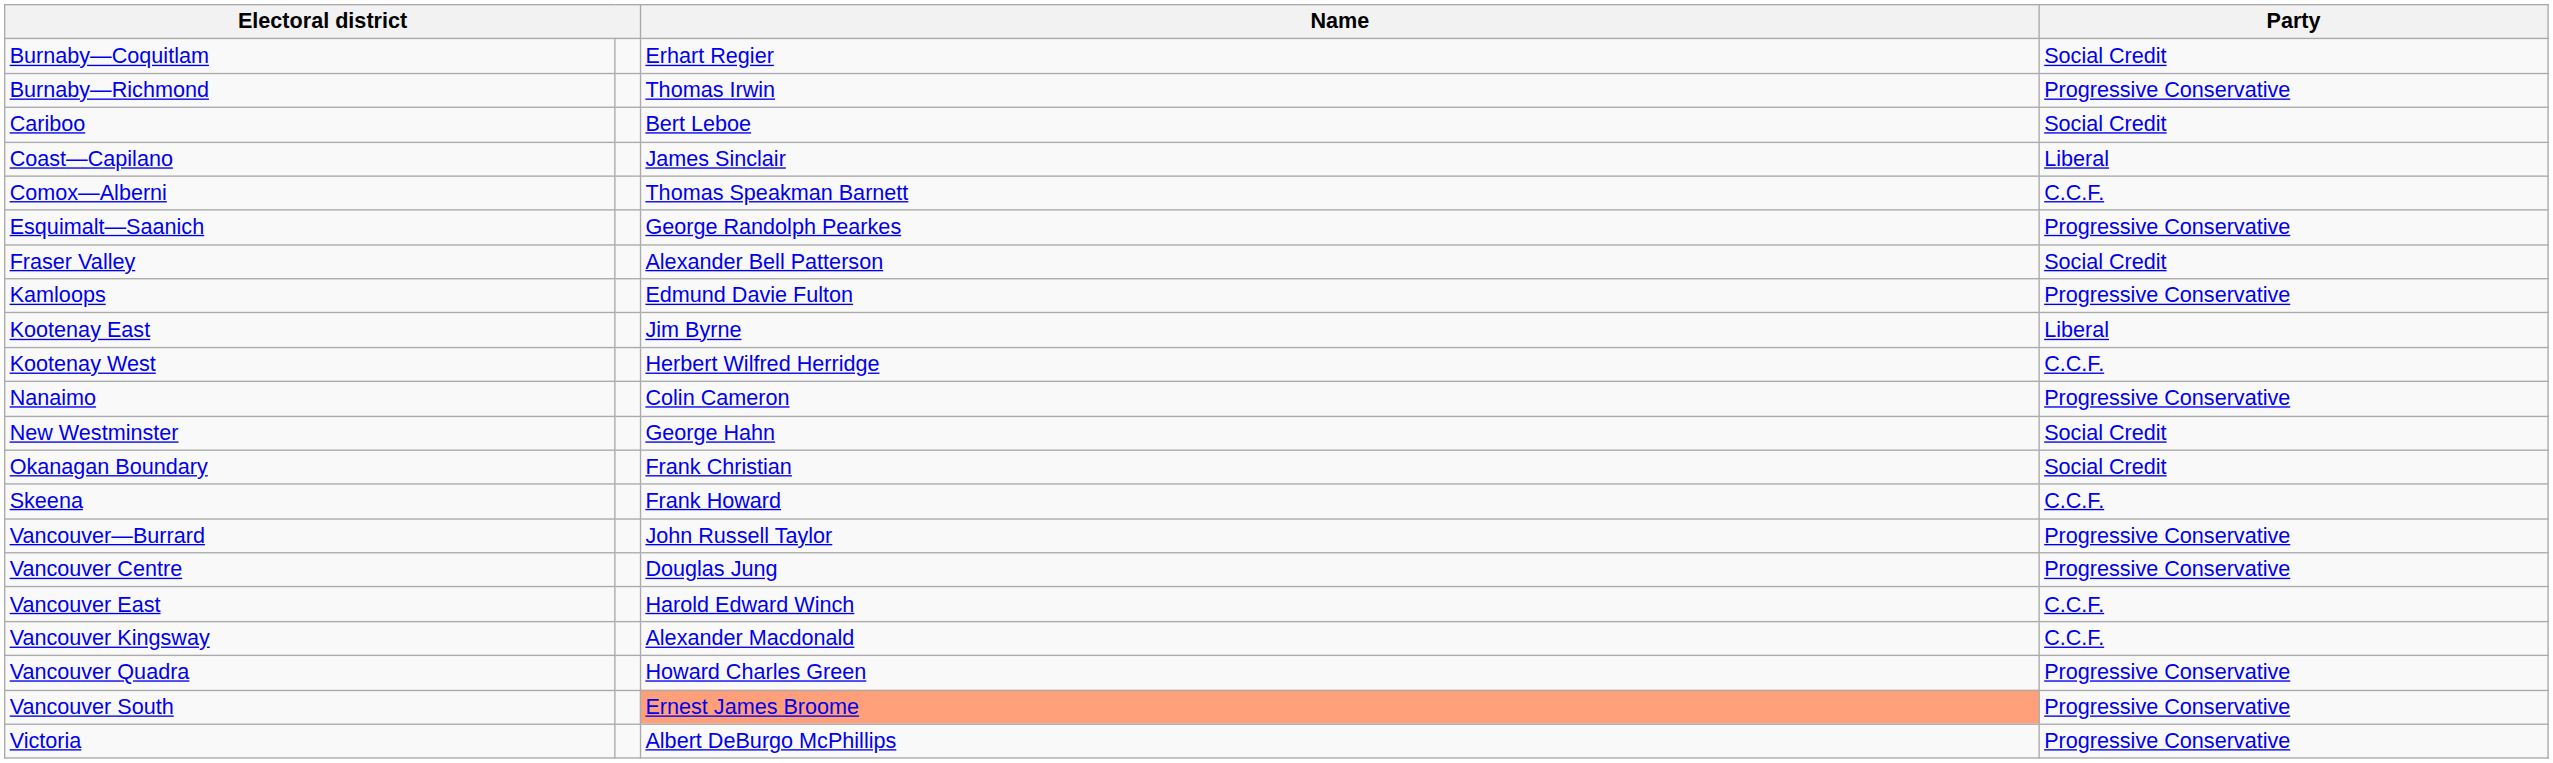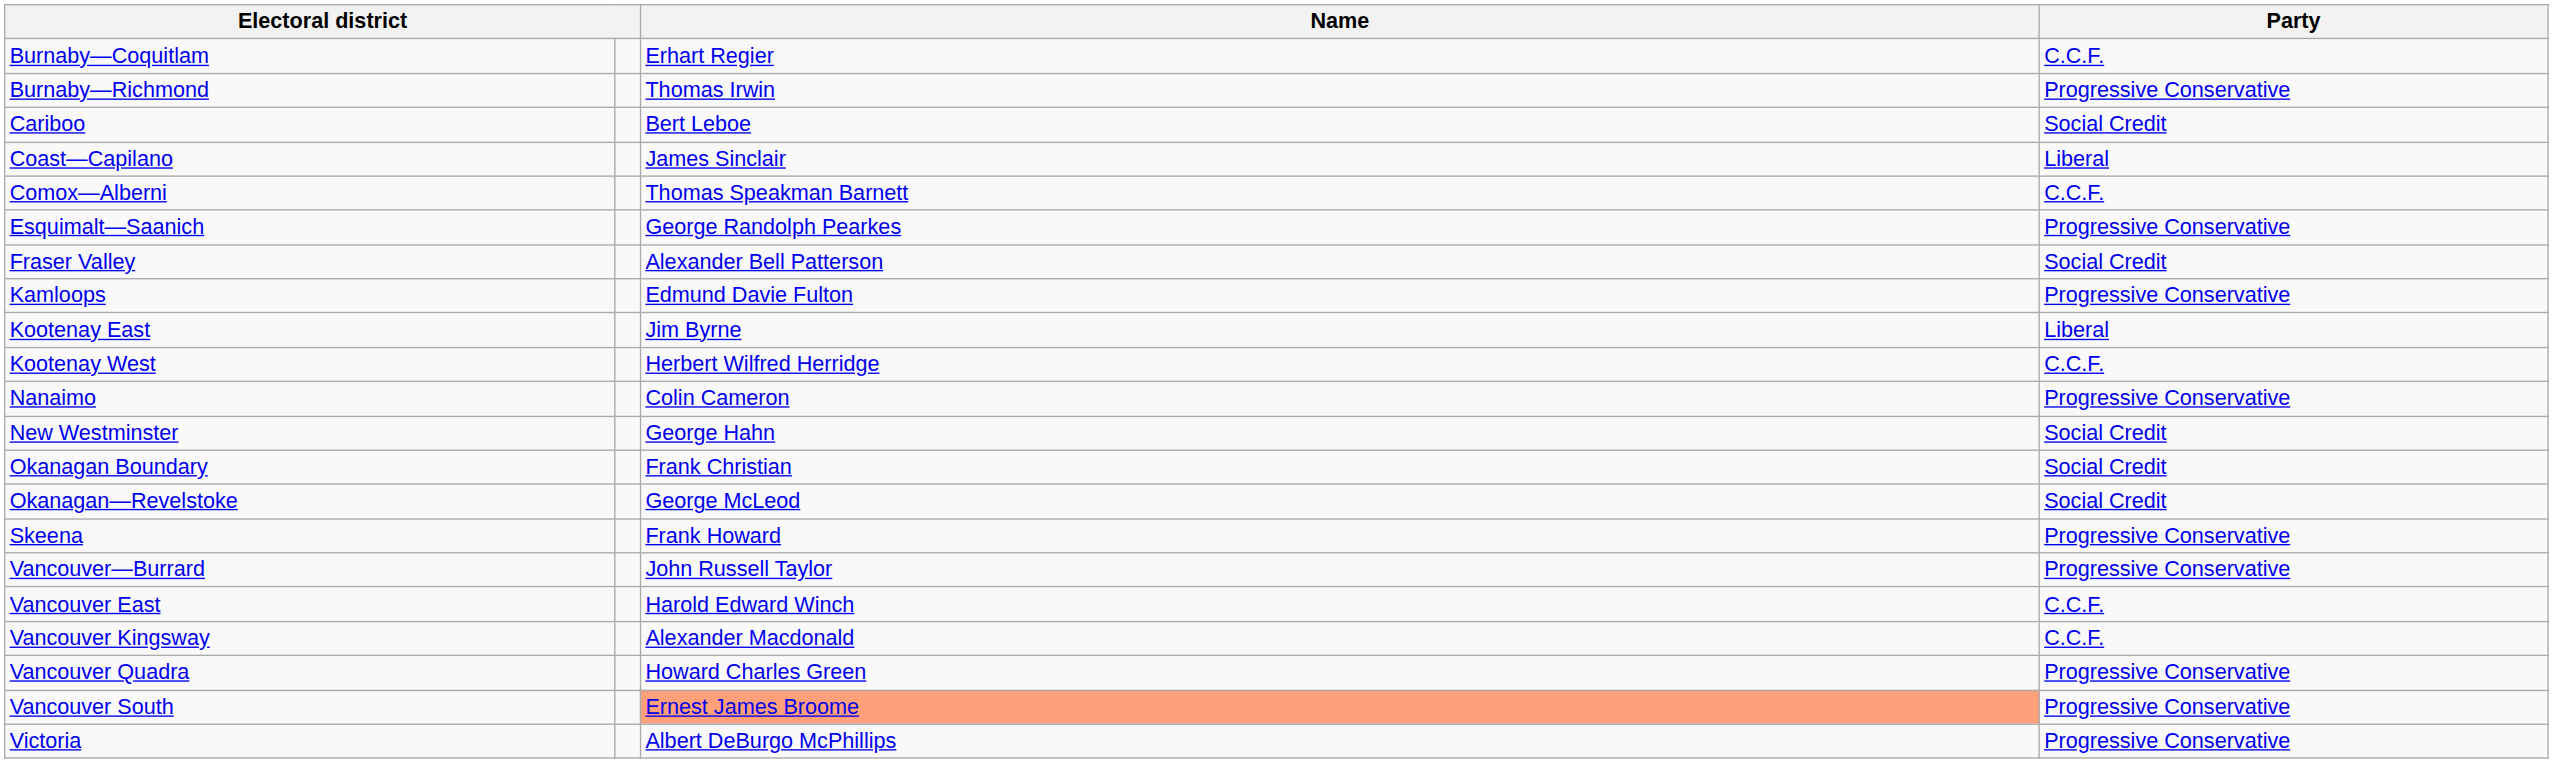 <table class="wikitable" width=95%>
 <tr>
 <th colspan=2 width=25%>Electoral district</th>
 <th>Name</th>
 <th width=20%>Party</th>
 </tr>
 <tr>
 <td width=24%><a href='#'>Burnaby—Coquitlam</a></td>
 <td></td>
 <td><a href='#'>Erhart Regier</a></td>
-<td><a href='#'>Social Credit</a></td>
+<td><a href='#'>C.C.F.</a></td>
 </tr>
 <tr>
 <td><a href='#'>Burnaby—Richmond</a></td>
 <td></td>
 <td><a href='#'>Thomas Irwin</a></td>
 <td><a href='#'>Progressive Conservative</a></td>
 </tr>
 <tr>
 <td><a href='#'>Cariboo</a></td>
 <td></td>
 <td><a href='#'>Bert Leboe</a></td>
 <td><a href='#'>Social Credit</a></td>
 </tr>
 <tr>
 <td><a href='#'>Coast—Capilano</a></td>
 <td></td>
 <td><a href='#'>James Sinclair</a></td>
 <td><a href='#'>Liberal</a></td>
 </tr>
 <tr>
 <td><a href='#'>Comox—Alberni</a></td>
 <td></td>
 <td><a href='#'>Thomas Speakman Barnett</a></td>
 <td><a href='#'>C.C.F.</a></td>
 </tr>
 <tr>
 <td><a href='#'>Esquimalt—Saanich</a></td>
 <td></td>
 <td><a href='#'>George Randolph Pearkes</a></td>
 <td><a href='#'>Progressive Conservative</a></td>
 </tr>
 <tr>
 <td><a href='#'>Fraser Valley</a></td>
 <td></td>
 <td><a href='#'>Alexander Bell Patterson</a></td>
 <td><a href='#'>Social Credit</a></td>
 </tr>
 <tr>
 <td><a href='#'>Kamloops</a></td>
 <td></td>
 <td><a href='#'>Edmund Davie Fulton</a></td>
 <td><a href='#'>Progressive Conservative</a></td>
 </tr>
 <tr>
 <td><a href='#'>Kootenay East</a></td>
 <td></td>
 <td><a href='#'>Jim Byrne</a></td>
 <td><a href='#'>Liberal</a></td>
 </tr>
 <tr>
 <td><a href='#'>Kootenay West</a></td>
 <td></td>
 <td><a href='#'>Herbert Wilfred Herridge</a></td>
 <td><a href='#'>C.C.F.</a></td>
 </tr>
 <tr>
 <td><a href='#'>Nanaimo</a></td>
 <td></td>
 <td><a href='#'>Colin Cameron</a></td>
 <td><a href='#'>Progressive Conservative</a></td>
 </tr>
 <tr>
 <td><a href='#'>New Westminster</a></td>
 <td></td>
 <td><a href='#'>George Hahn</a></td>
 <td><a href='#'>Social Credit</a></td>
 </tr>
 <tr>
 <td><a href='#'>Okanagan Boundary</a></td>
 <td></td>
 <td><a href='#'>Frank Christian</a></td>
 <td><a href='#'>Social Credit</a></td>
 </tr>
 <tr>
+<td><a href='#'>Okanagan—Revelstoke</a></td>
+<td></td>
+<td><a href='#'>George McLeod</a></td>
+<td><a href='#'>Social Credit</a></td>
+</tr>
+<tr>
 <td><a href='#'>Skeena</a></td>
 <td></td>
 <td><a href='#'>Frank Howard</a></td>
-<td><a href='#'>C.C.F.</a></td>
+<td><a href='#'>Progressive Conservative</a></td>
 </tr>
 <tr>
 <td><a href='#'>Vancouver—Burrard</a></td>
 <td></td>
 <td><a href='#'>John Russell Taylor</a></td>
-<td><a href='#'>Progressive Conservative</a></td>
-</tr>
-<tr>
-<td><a href='#'>Vancouver Centre</a></td>
-<td></td>
-<td><a href='#'>Douglas Jung</a></td>
 <td><a href='#'>Progressive Conservative</a></td>
 </tr>
 <tr>
 <td><a href='#'>Vancouver East</a></td>
 <td></td>
 <td><a href='#'>Harold Edward Winch</a></td>
 <td><a href='#'>C.C.F.</a></td>
 </tr>
 <tr>
 <td><a href='#'>Vancouver Kingsway</a></td>
 <td></td>
 <td><a href='#'>Alexander Macdonald</a></td>
 <td><a href='#'>C.C.F.</a></td>
 </tr>
 <tr>
 <td><a href='#'>Vancouver Quadra</a></td>
 <td></td>
 <td><a href='#'>Howard Charles Green</a></td>
 <td><a href='#'>Progressive Conservative</a></td>
 </tr>
 <tr>
 <td><a href='#'>Vancouver South</a></td>
 <td></td>
 <td style="background: lightsalmon;"><a href='#'>Ernest James Broome</a></td>
 <td><a href='#'>Progressive Conservative</a></td>
 </tr>
 <tr>
 <td><a href='#'>Victoria</a></td>
 <td></td>
 <td><a href='#'>Albert DeBurgo McPhillips</a></td>
 <td><a href='#'>Progressive Conservative</a></td>
 </tr>
 </table>
